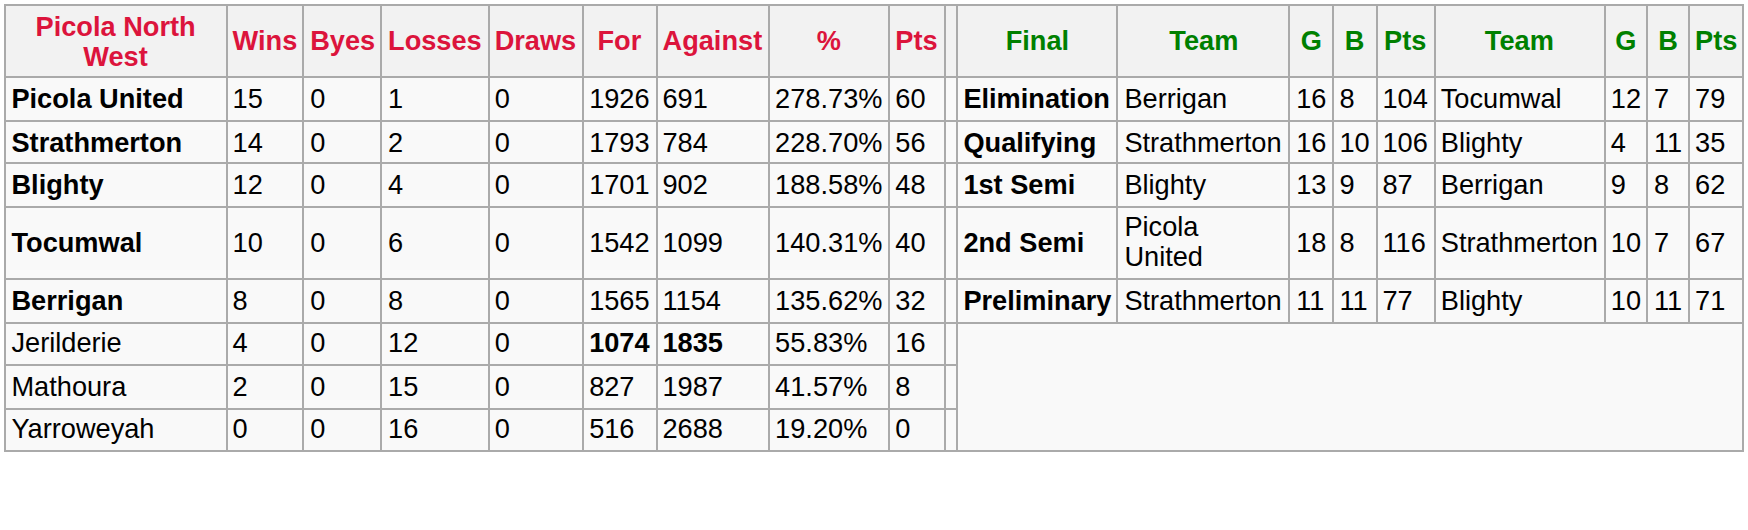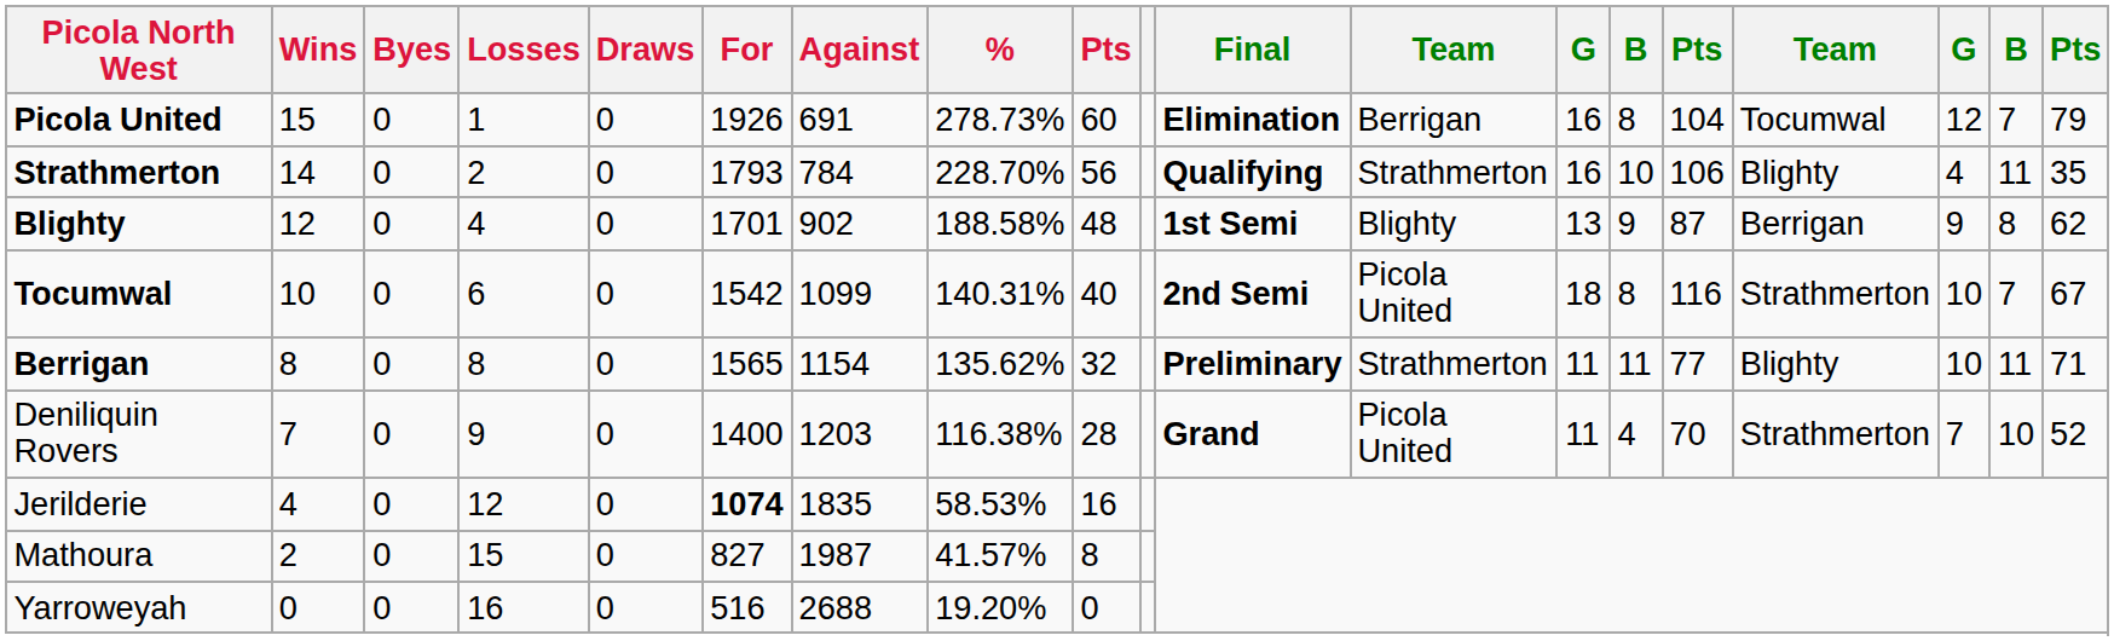 <table style="font-size: 85%; text-align: left;" class="wikitable">
 <tr>
 <th style="color:crimson">Picola North West</th>
 <th style="color:crimson">Wins</th>
 <th style="color:crimson">Byes</th>
 <th style="color:crimson">Losses</th>
 <th style="color:crimson">Draws</th>
 <th style="color:crimson">For</th>
 <th style="color:crimson">Against</th>
 <th style="color:crimson">%</th>
 <th style="color:crimson">Pts</th>
 <th></th>
 <th style="color:green">Final</th>
 <th style="color:green">Team</th>
 <th style="color:green">G</th>
 <th style="color:green">B</th>
 <th style="color:green">Pts</th>
 <th style="color:green">Team</th>
 <th style="color:green">G</th>
 <th style="color:green">B</th>
 <th style="color:green">Pts</th>
 </tr>
 <tr>
 </tr>
 <tr>
 </tr>
 <tr>
 <td><strong>	Picola United	</strong></td>
 <td>15</td>
 <td>0</td>
 <td>1</td>
 <td>0</td>
 <td>1926</td>
 <td>691</td>
 <td>278.73%</td>
 <td>60</td>
 <td></td>
 <td><strong>Elimination</strong></td>
 <td>Berrigan</td>
 <td>16</td>
 <td>8</td>
 <td>104</td>
 <td>Tocumwal</td>
 <td>12</td>
 <td>7</td>
 <td>79</td>
 </tr>
 <tr>
 <td><strong>	Strathmerton	</strong></td>
 <td>14</td>
 <td>0</td>
 <td>2</td>
 <td>0</td>
 <td>1793</td>
 <td>784</td>
 <td>228.70%</td>
 <td>56</td>
 <td></td>
 <td><strong>Qualifying</strong></td>
 <td>Strathmerton</td>
 <td>16</td>
 <td>10</td>
 <td>106</td>
 <td>Blighty</td>
 <td>4</td>
 <td>11</td>
 <td>35</td>
 </tr>
 <tr>
 <td><strong>	Blighty	</strong></td>
 <td>12</td>
 <td>0</td>
 <td>4</td>
 <td>0</td>
 <td>1701</td>
 <td>902</td>
 <td>188.58%</td>
 <td>48</td>
 <td></td>
 <td><strong>1st Semi</strong></td>
 <td>Blighty</td>
 <td>13</td>
 <td>9</td>
 <td>87</td>
 <td>Berrigan</td>
 <td>9</td>
 <td>8</td>
 <td>62</td>
 </tr>
 <tr>
 <td><strong>	Tocumwal	</strong></td>
 <td>10</td>
 <td>0</td>
 <td>6</td>
 <td>0</td>
 <td>1542</td>
 <td>1099</td>
 <td>140.31%</td>
 <td>40</td>
 <td></td>
 <td><strong>2nd Semi</strong></td>
 <td>Picola United</td>
 <td>18</td>
 <td>8</td>
 <td>116</td>
 <td>Strathmerton</td>
 <td>10</td>
 <td>7</td>
 <td>67</td>
 </tr>
 <tr>
 <td><strong>	Berrigan	</strong></td>
 <td>8</td>
 <td>0</td>
 <td>8</td>
 <td>0</td>
 <td>1565</td>
 <td>1154</td>
 <td>135.62%</td>
 <td>32</td>
 <td></td>
 <td><strong>Preliminary</strong></td>
 <td>Strathmerton</td>
 <td>11</td>
 <td>11</td>
 <td>77</td>
 <td>Blighty</td>
 <td>10</td>
 <td>11</td>
 <td>71</td>
 </tr>
 <tr>
+<td>Deniliquin Rovers</td>
+<td>7</td>
+<td>0</td>
+<td>9</td>
+<td>0</td>
+<td>1400</td>
+<td>1203</td>
+<td>116.38%</td>
+<td>28</td>
+<td></td>
+<td><strong>Grand</strong></td>
+<td>Picola United</td>
+<td>11</td>
+<td>4</td>
+<td>70</td>
+<td>Strathmerton</td>
+<td>7</td>
+<td>10</td>
+<td>52</td>
+</tr>
+<tr>
 <td>Jerilderie</td>
 <td>4</td>
 <td>0</td>
 <td>12</td>
 <td>0</td>
 <td><strong>1074</strong></td>
-<td><strong>1835</strong></td>
-<td>55.83%</td>
+<td>1835</td>
+<td>58.53%</td>
 <td>16</td>
 <td></td>
 </tr>
 <tr>
 <td>Mathoura</td>
 <td>2</td>
 <td>0</td>
 <td>15</td>
 <td>0</td>
 <td>827</td>
 <td>1987</td>
 <td>41.57%</td>
 <td>8</td>
 <td></td>
 </tr>
 <tr>
 <td>Yarroweyah</td>
 <td>0</td>
 <td>0</td>
 <td>16</td>
 <td>0</td>
 <td>516</td>
 <td>2688</td>
 <td>19.20%</td>
 <td>0</td>
 <td></td>
 </tr>
 <tr>
 </tr>
 </table>
